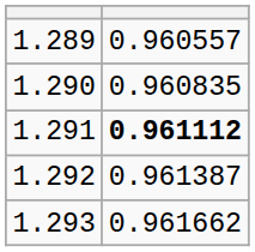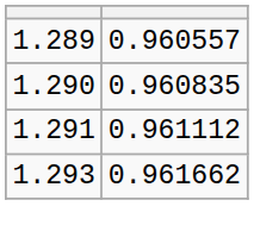 <table class="wikitable" style="text-align: center;">
 <tr>
 <th></th>
 <th></th>
 </tr>
 <tr>
 <td>1.289</td>
 <td>0.960557</td>
 </tr>
 <tr>
 <td>1.290</td>
 <td>0.960835</td>
 </tr>
 <tr>
 <td>1.291</td>
-<td><strong>0.961112</strong></td>
-</tr>
-<tr>
-<td>1.292</td>
-<td>0.961387</td>
+<td>0.961112</td>
 </tr>
 <tr>
 <td>1.293</td>
 <td>0.961662</td>
 </tr>
 </table>
